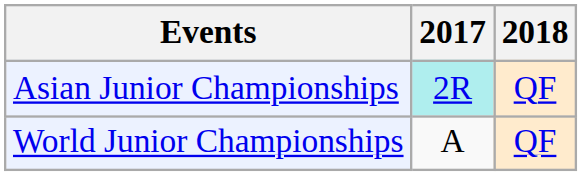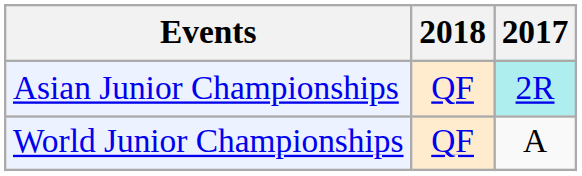 <table style='font-size: 90%; text-align:center;' class='wikitable'>
 <tr>
 <th>Events</th>
+<th>2018</th>
 <th>2017</th>
-<th>2018</th>
 </tr>
 <tr>
 <td bgcolor="#ECF2FF"; align="left"><a href='#'>Asian Junior Championships</a></td>
+<td bgcolor=FFEBCD><a href='#'>QF</a></td>
 <td bgcolor=AFEEEE><a href='#'>2R</a></td>
-<td bgcolor=FFEBCD><a href='#'>QF</a></td>
 </tr>
 <tr>
 <td bgcolor="#ECF2FF"; align="left"><a href='#'>World Junior Championships</a></td>
+<td bgcolor=FFEBCD><a href='#'>QF</a></td>
 <td>A</td>
-<td bgcolor=FFEBCD><a href='#'>QF</a></td>
 </tr>
 </table>
